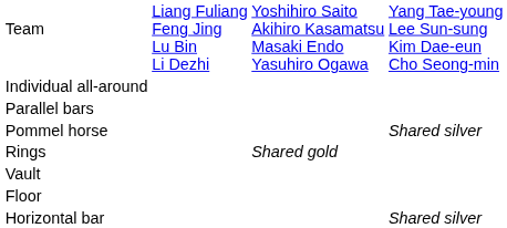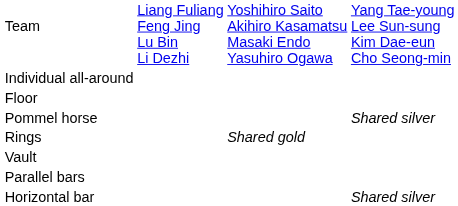 <table>
 <tr>
 <td>Team</td>
 <td><br><a href='#'>Liang Fuliang</a><br><a href='#'>Feng Jing</a><br><a href='#'>Lu Bin</a><br><a href='#'>Li Dezhi</a></td>
 <td><br><a href='#'>Yoshihiro Saito</a><br><a href='#'>Akihiro Kasamatsu</a><br><a href='#'>Masaki Endo</a><br><a href='#'>Yasuhiro Ogawa</a></td>
 <td><br><a href='#'>Yang Tae-young</a><br><a href='#'>Lee Sun-sung</a><br><a href='#'>Kim Dae-eun</a><br><a href='#'>Cho Seong-min</a></td>
 </tr>
 <tr>
 <td>Individual all-around</td>
 <td></td>
 <td></td>
 <td></td>
 </tr>
 <tr>
-<td>Parallel bars</td>
+<td>Floor</td>
 <td></td>
 <td></td>
 <td></td>
 </tr>
 <tr>
 <td rowspan=2>Pommel horse</td>
 <td rowspan=2></td>
 <td></td>
 <td rowspan=2><em>Shared silver</em></td>
 </tr>
 <tr>
 <td></td>
 </tr>
 <tr>
 <td rowspan=2>Rings</td>
 <td></td>
 <td rowspan=2><em>Shared gold</em></td>
 <td rowspan=2></td>
 </tr>
 <tr>
 <td></td>
 </tr>
 <tr>
 <td>Vault</td>
 <td></td>
 <td></td>
 <td></td>
 </tr>
 <tr>
-<td>Floor</td>
+<td>Parallel bars</td>
 <td></td>
 <td></td>
 <td></td>
 </tr>
 <tr>
 <td rowspan=2>Horizontal bar</td>
 <td rowspan=2></td>
 <td></td>
 <td rowspan=2><em>Shared silver</em></td>
 </tr>
 <tr>
 <td></td>
 </tr>
 </table>
